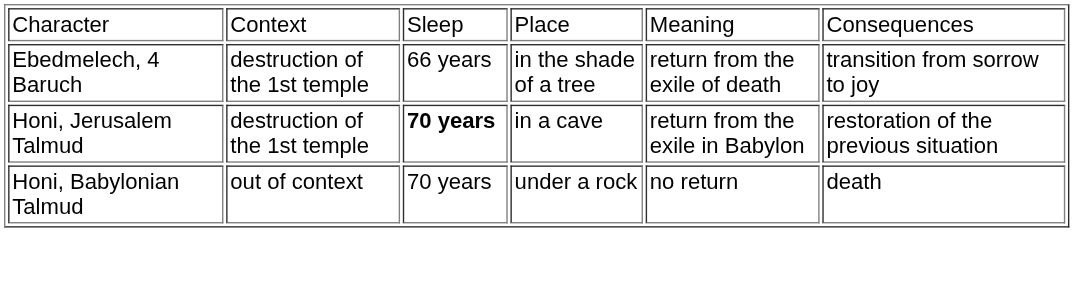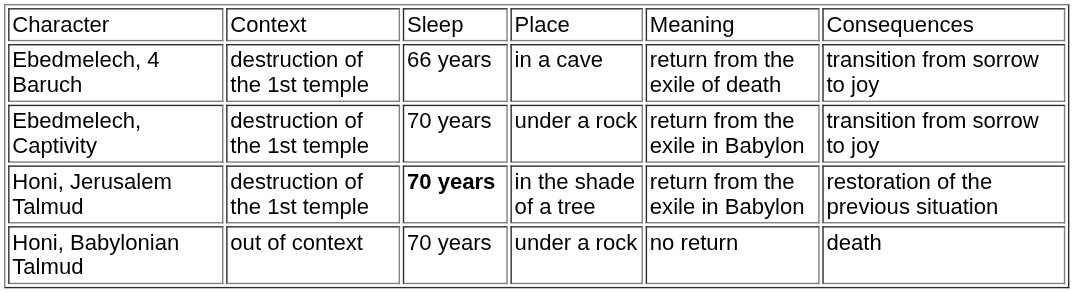 <table border="1" cellpadding="2">
 <tr>
 <td>Character</td>
 <td>Context</td>
 <td>Sleep</td>
 <td>Place</td>
 <td>Meaning</td>
 <td>Consequences</td>
 </tr>
 <tr valign="top">
 <td width="150pt">Ebedmelech, 4 Baruch</td>
 <td width="120pt">destruction of the 1st temple</td>
 <td width="70pt">66 years</td>
-<td width="90pt">in the shade of a tree</td>
+<td width="90pt">in a cave</td>
 <td width="120pt">return from the exile of death</td>
+<td width="170pt">transition from sorrow to joy</td>
+</tr>
+<tr valign="top">
+<td width="150pt">Ebedmelech, Captivity</td>
+<td width="120pt">destruction of the 1st temple</td>
+<td width="70pt">70 years</td>
+<td width="90pt">under a rock</td>
+<td width="120pt">return from the exile in Babylon</td>
 <td width="170pt">transition from sorrow to joy</td>
 </tr>
 <tr valign="top">
 <td width="150pt">Honi, Jerusalem Talmud</td>
 <td width="120pt">destruction of the 1st temple</td>
 <td width="70pt"><strong>70 years</strong></td>
-<td width="90pt">in a cave</td>
+<td width="90pt">in the shade of a tree</td>
 <td width="120pt">return from the exile in Babylon</td>
 <td width="170pt">restoration of the previous situation</td>
 </tr>
 <tr valign="top">
 <td width="150pt">Honi, Babylonian Talmud</td>
 <td width="120pt">out of context</td>
 <td width="70pt">70 years</td>
 <td width="90pt">under a rock</td>
 <td width="120pt">no return</td>
 <td width="170pt">death</td>
 </tr>
 </table>
